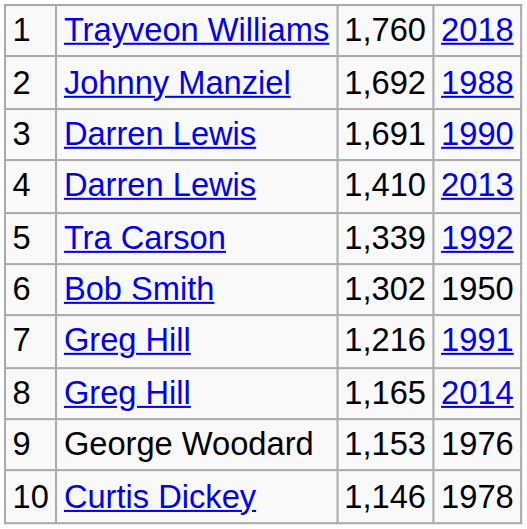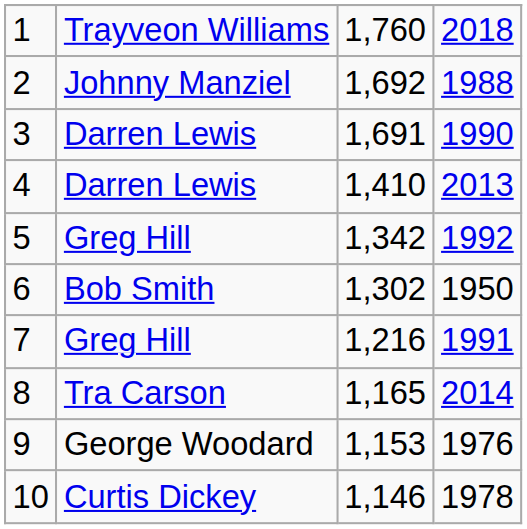 <table class="wikitable">
 <tr>
 </tr>
 <tr>
 <td>1</td>
 <td><a href='#'>Trayveon Williams</a></td>
 <td>1,760</td>
 <td><a href='#'>2018</a></td>
 </tr>
 <tr>
 <td>2</td>
 <td><a href='#'>Johnny Manziel</a></td>
 <td>1,692</td>
 <td><a href='#'>1988</a></td>
 </tr>
 <tr>
 <td>3</td>
 <td><a href='#'>Darren Lewis</a></td>
 <td>1,691</td>
 <td><a href='#'>1990</a></td>
 </tr>
 <tr>
 <td>4</td>
 <td><a href='#'>Darren Lewis</a></td>
 <td>1,410</td>
 <td><a href='#'>2013</a></td>
 </tr>
 <tr>
 <td>5</td>
-<td><a href='#'>Tra Carson</a></td>
-<td>1,339</td>
+<td><a href='#'>Greg Hill</a></td>
+<td>1,342</td>
 <td><a href='#'>1992</a></td>
 </tr>
 <tr>
 <td>6</td>
 <td><a href='#'>Bob Smith</a></td>
 <td>1,302</td>
 <td>1950</td>
 </tr>
 <tr>
 <td>7</td>
 <td><a href='#'>Greg Hill</a></td>
 <td>1,216</td>
 <td><a href='#'>1991</a></td>
 </tr>
 <tr>
 <td>8</td>
-<td><a href='#'>Greg Hill</a></td>
+<td><a href='#'>Tra Carson</a></td>
 <td>1,165</td>
 <td><a href='#'>2014</a></td>
 </tr>
 <tr>
 <td>9</td>
 <td>George Woodard</td>
 <td>1,153</td>
 <td>1976</td>
 </tr>
 <tr>
 <td>10</td>
 <td><a href='#'>Curtis Dickey</a></td>
 <td>1,146</td>
 <td>1978</td>
 </tr>
 </table>
